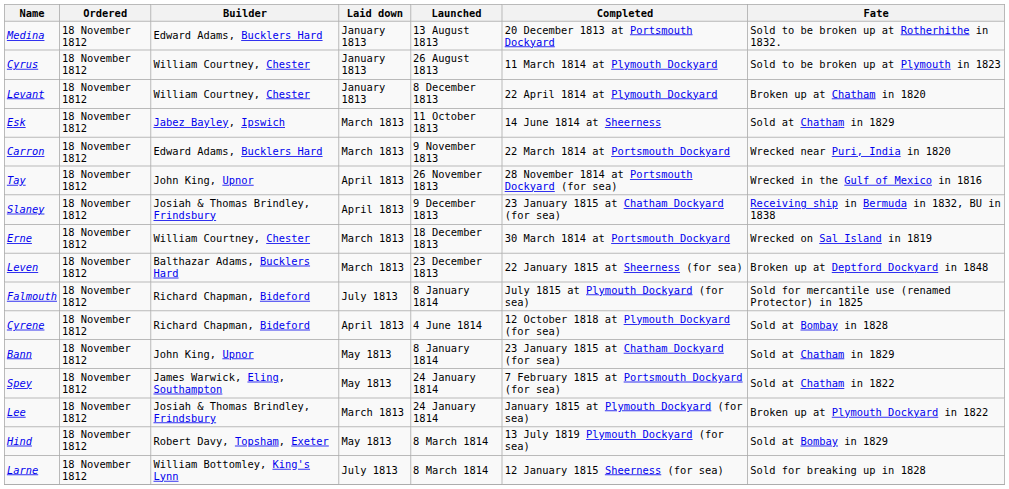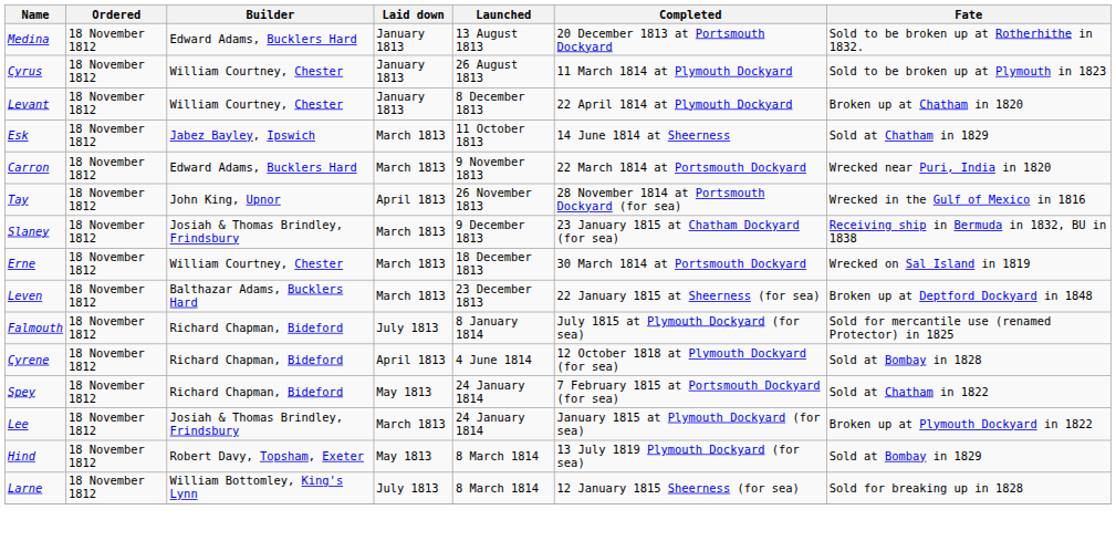 <table class="sortable wikitable">
 <tr>
 <th>Name</th>
 <th>Ordered</th>
 <th>Builder</th>
 <th>Laid down</th>
 <th>Launched</th>
 <th>Completed</th>
 <th>Fate</th>
 </tr>
 <tr>
 <td><a href='#'><em>Medina</em></a></td>
 <td>18 November 1812</td>
 <td>Edward Adams, <a href='#'>Bucklers Hard</a></td>
 <td>January 1813</td>
 <td>13 August 1813</td>
 <td>20 December 1813 at <a href='#'>Portsmouth Dockyard</a></td>
 <td>Sold to be broken up at <a href='#'>Rotherhithe</a> in 1832.</td>
 </tr>
 <tr>
 <td><a href='#'><em>Cyrus</em></a></td>
 <td>18 November 1812</td>
 <td>William Courtney, <a href='#'>Chester</a></td>
 <td>January 1813</td>
 <td>26 August 1813</td>
 <td>11 March 1814 at <a href='#'>Plymouth Dockyard</a></td>
 <td>Sold to be broken up at <a href='#'>Plymouth</a> in 1823</td>
 </tr>
 <tr>
 <td><a href='#'><em>Levant</em></a></td>
 <td>18 November 1812</td>
 <td>William Courtney, <a href='#'>Chester</a></td>
 <td>January 1813</td>
 <td>8 December 1813</td>
 <td>22 April 1814 at <a href='#'>Plymouth Dockyard</a></td>
 <td>Broken up at <a href='#'>Chatham</a> in 1820</td>
 </tr>
 <tr>
 <td><a href='#'><em>Esk</em></a></td>
 <td>18 November 1812</td>
 <td><a href='#'>Jabez Bayley</a>, <a href='#'>Ipswich</a></td>
 <td>March 1813</td>
 <td>11 October 1813</td>
 <td>14 June 1814 at <a href='#'>Sheerness</a></td>
 <td>Sold at <a href='#'>Chatham</a> in 1829</td>
 </tr>
 <tr>
 <td><a href='#'><em>Carron</em></a></td>
 <td>18 November 1812</td>
 <td>Edward Adams, <a href='#'>Bucklers Hard</a></td>
 <td>March 1813</td>
 <td>9 November 1813</td>
 <td>22 March 1814 at <a href='#'>Portsmouth Dockyard</a></td>
 <td>Wrecked near <a href='#'>Puri, India</a> in 1820</td>
 </tr>
 <tr>
 <td><a href='#'><em>Tay</em></a></td>
 <td>18 November 1812</td>
 <td>John King, <a href='#'>Upnor</a></td>
 <td>April 1813</td>
 <td>26 November 1813</td>
 <td>28 November 1814 at <a href='#'>Portsmouth Dockyard</a> (for sea)</td>
 <td>Wrecked in the <a href='#'>Gulf of Mexico</a> in 1816</td>
 </tr>
 <tr>
 <td><a href='#'><em>Slaney</em></a></td>
 <td>18 November 1812</td>
 <td>Josiah & Thomas Brindley, <a href='#'>Frindsbury</a></td>
-<td>April 1813</td>
+<td>March 1813</td>
 <td>9 December 1813</td>
 <td>23 January 1815 at <a href='#'>Chatham Dockyard</a> (for sea)</td>
 <td><a href='#'>Receiving ship</a> in <a href='#'>Bermuda</a> in 1832, BU in 1838</td>
 </tr>
 <tr>
 <td><a href='#'><em>Erne</em></a></td>
 <td>18 November 1812</td>
 <td>William Courtney, <a href='#'>Chester</a></td>
 <td>March 1813</td>
 <td>18 December 1813</td>
 <td>30 March 1814 at <a href='#'>Portsmouth Dockyard</a></td>
 <td>Wrecked on <a href='#'>Sal Island</a> in 1819</td>
 </tr>
 <tr>
 <td><a href='#'><em>Leven</em></a></td>
 <td>18 November 1812</td>
 <td>Balthazar Adams, <a href='#'>Bucklers Hard</a></td>
 <td>March 1813</td>
 <td>23 December 1813</td>
 <td>22 January 1815 at <a href='#'>Sheerness</a> (for sea)</td>
 <td>Broken up at <a href='#'>Deptford Dockyard</a> in 1848</td>
 </tr>
 <tr>
 <td><a href='#'><em>Falmouth</em></a></td>
 <td>18 November 1812</td>
 <td>Richard Chapman, <a href='#'>Bideford</a></td>
 <td>July 1813</td>
 <td>8 January 1814</td>
 <td>July 1815 at <a href='#'>Plymouth Dockyard</a> (for sea)</td>
 <td>Sold for mercantile use (renamed Protector) in 1825</td>
 </tr>
 <tr>
 <td><a href='#'><em>Cyrene</em></a></td>
 <td>18 November 1812</td>
 <td>Richard Chapman, <a href='#'>Bideford</a></td>
 <td>April 1813</td>
 <td>4 June 1814</td>
 <td>12 October 1818 at <a href='#'>Plymouth Dockyard</a> (for sea)</td>
 <td>Sold at <a href='#'>Bombay</a> in 1828</td>
 </tr>
 <tr>
-<td><a href='#'><em>Bann</em></a></td>
-<td>18 November 1812</td>
-<td>John King, <a href='#'>Upnor</a></td>
-<td>May 1813</td>
-<td>8 January 1814</td>
-<td>23 January 1815 at <a href='#'>Chatham Dockyard</a> (for sea)</td>
-<td>Sold at <a href='#'>Chatham</a> in 1829</td>
-</tr>
-<tr>
 <td><a href='#'><em>Spey</em></a></td>
 <td>18 November 1812</td>
-<td>James Warwick, <a href='#'>Eling</a>, <a href='#'>Southampton</a></td>
+<td>Richard Chapman, <a href='#'>Bideford</a></td>
 <td>May 1813</td>
 <td>24 January 1814</td>
 <td>7 February 1815 at <a href='#'>Portsmouth Dockyard</a> (for sea)</td>
 <td>Sold at <a href='#'>Chatham</a> in 1822</td>
 </tr>
 <tr>
 <td><a href='#'><em>Lee</em></a></td>
 <td>18 November 1812</td>
 <td>Josiah & Thomas Brindley, <a href='#'>Frindsbury</a></td>
 <td>March 1813</td>
 <td>24 January 1814</td>
 <td>January 1815 at <a href='#'>Plymouth Dockyard</a> (for sea)</td>
 <td>Broken up at <a href='#'>Plymouth Dockyard</a> in 1822</td>
 </tr>
 <tr>
 <td><a href='#'><em>Hind</em></a></td>
 <td>18 November 1812</td>
 <td>Robert Davy, <a href='#'>Topsham</a>, <a href='#'>Exeter</a></td>
 <td>May 1813</td>
 <td>8 March 1814</td>
 <td>13 July 1819 <a href='#'>Plymouth Dockyard</a> (for sea)</td>
 <td>Sold at <a href='#'>Bombay</a> in 1829</td>
 </tr>
 <tr>
 <td><a href='#'><em>Larne</em></a></td>
 <td>18 November 1812</td>
 <td>William Bottomley, <a href='#'>King's Lynn</a></td>
 <td>July 1813</td>
 <td>8 March 1814</td>
 <td>12 January 1815 <a href='#'>Sheerness</a> (for sea)</td>
 <td>Sold for breaking up in 1828</td>
 </tr>
 <tr>
 </tr>
 </table>
